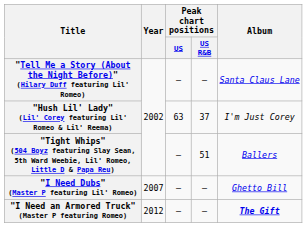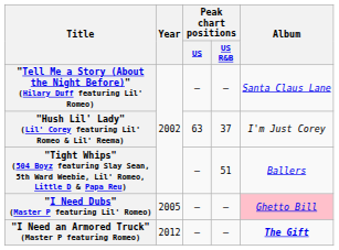 <table class="wikitable plainrowheaders" style="text-align:center;">
 <tr>
 <th scope="col" rowspan="2" style="width:16em;">Title</th>
 <th scope="col" rowspan="2">Year</th>
 <th scope="col" colspan="2">Peak chart positions</th>
 <th scope="col" rowspan="2">Album</th>
 </tr>
 <tr>
 <th style="width:3em; font-size:90%"><a href='#'>US</a><br></th>
 <th style="width:3em; font-size:90%"><a href='#'>US<br>R&B</a><br></th>
 </tr>
 <tr>
 <th scope="row">"<a href='#'>Tell Me a Story (About the Night Before)</a>"<br><small>(<a href='#'>Hilary Duff</a> featuring Lil' Romeo)</small></th>
 <td rowspan="3">2002</td>
 <td>—</td>
 <td>—</td>
 <td><em><a href='#'>Santa Claus Lane</a></em></td>
 </tr>
 <tr>
 <th scope="row">"Hush Lil' Lady"<br><small>(<a href='#'>Lil' Corey</a> featuring Lil' Romeo & Lil' Reema)</small></th>
 <td>63</td>
 <td>37</td>
 <td><em>I'm Just Corey</em></td>
 </tr>
 <tr>
 <th scope="row">"Tight Whips"<br><small>(<a href='#'>504 Boyz</a> featuring Slay Sean, 5th Ward Weebie, Lil' Romeo, <a href='#'>Little D</a> & <a href='#'>Papa Reu</a>)</small></th>
 <td>—</td>
 <td>51</td>
 <td><em><a href='#'>Ballers</a></em></td>
 </tr>
 <tr>
 <th scope="row">"<a href='#'>I Need Dubs</a>"<br><small>(<a href='#'>Master P</a> featuring Lil' Romeo)</small></th>
-<td>2007</td>
+<td>2005</td>
 <td>—</td>
 <td>—</td>
-<td><em><a href='#'>Ghetto Bill</a></em></td>
+<td style="background: pink;"><em><a href='#'>Ghetto Bill</a></em></td>
 </tr>
 <tr>
 <th scope="row">"I Need an Armored Truck"<br><small>(Master P featuring Romeo)</small></th>
 <td>2012</td>
 <td>—</td>
 <td>—</td>
 <td><strong><em><a href='#'>The Gift</a></em></strong></td>
 </tr>
 </table>
